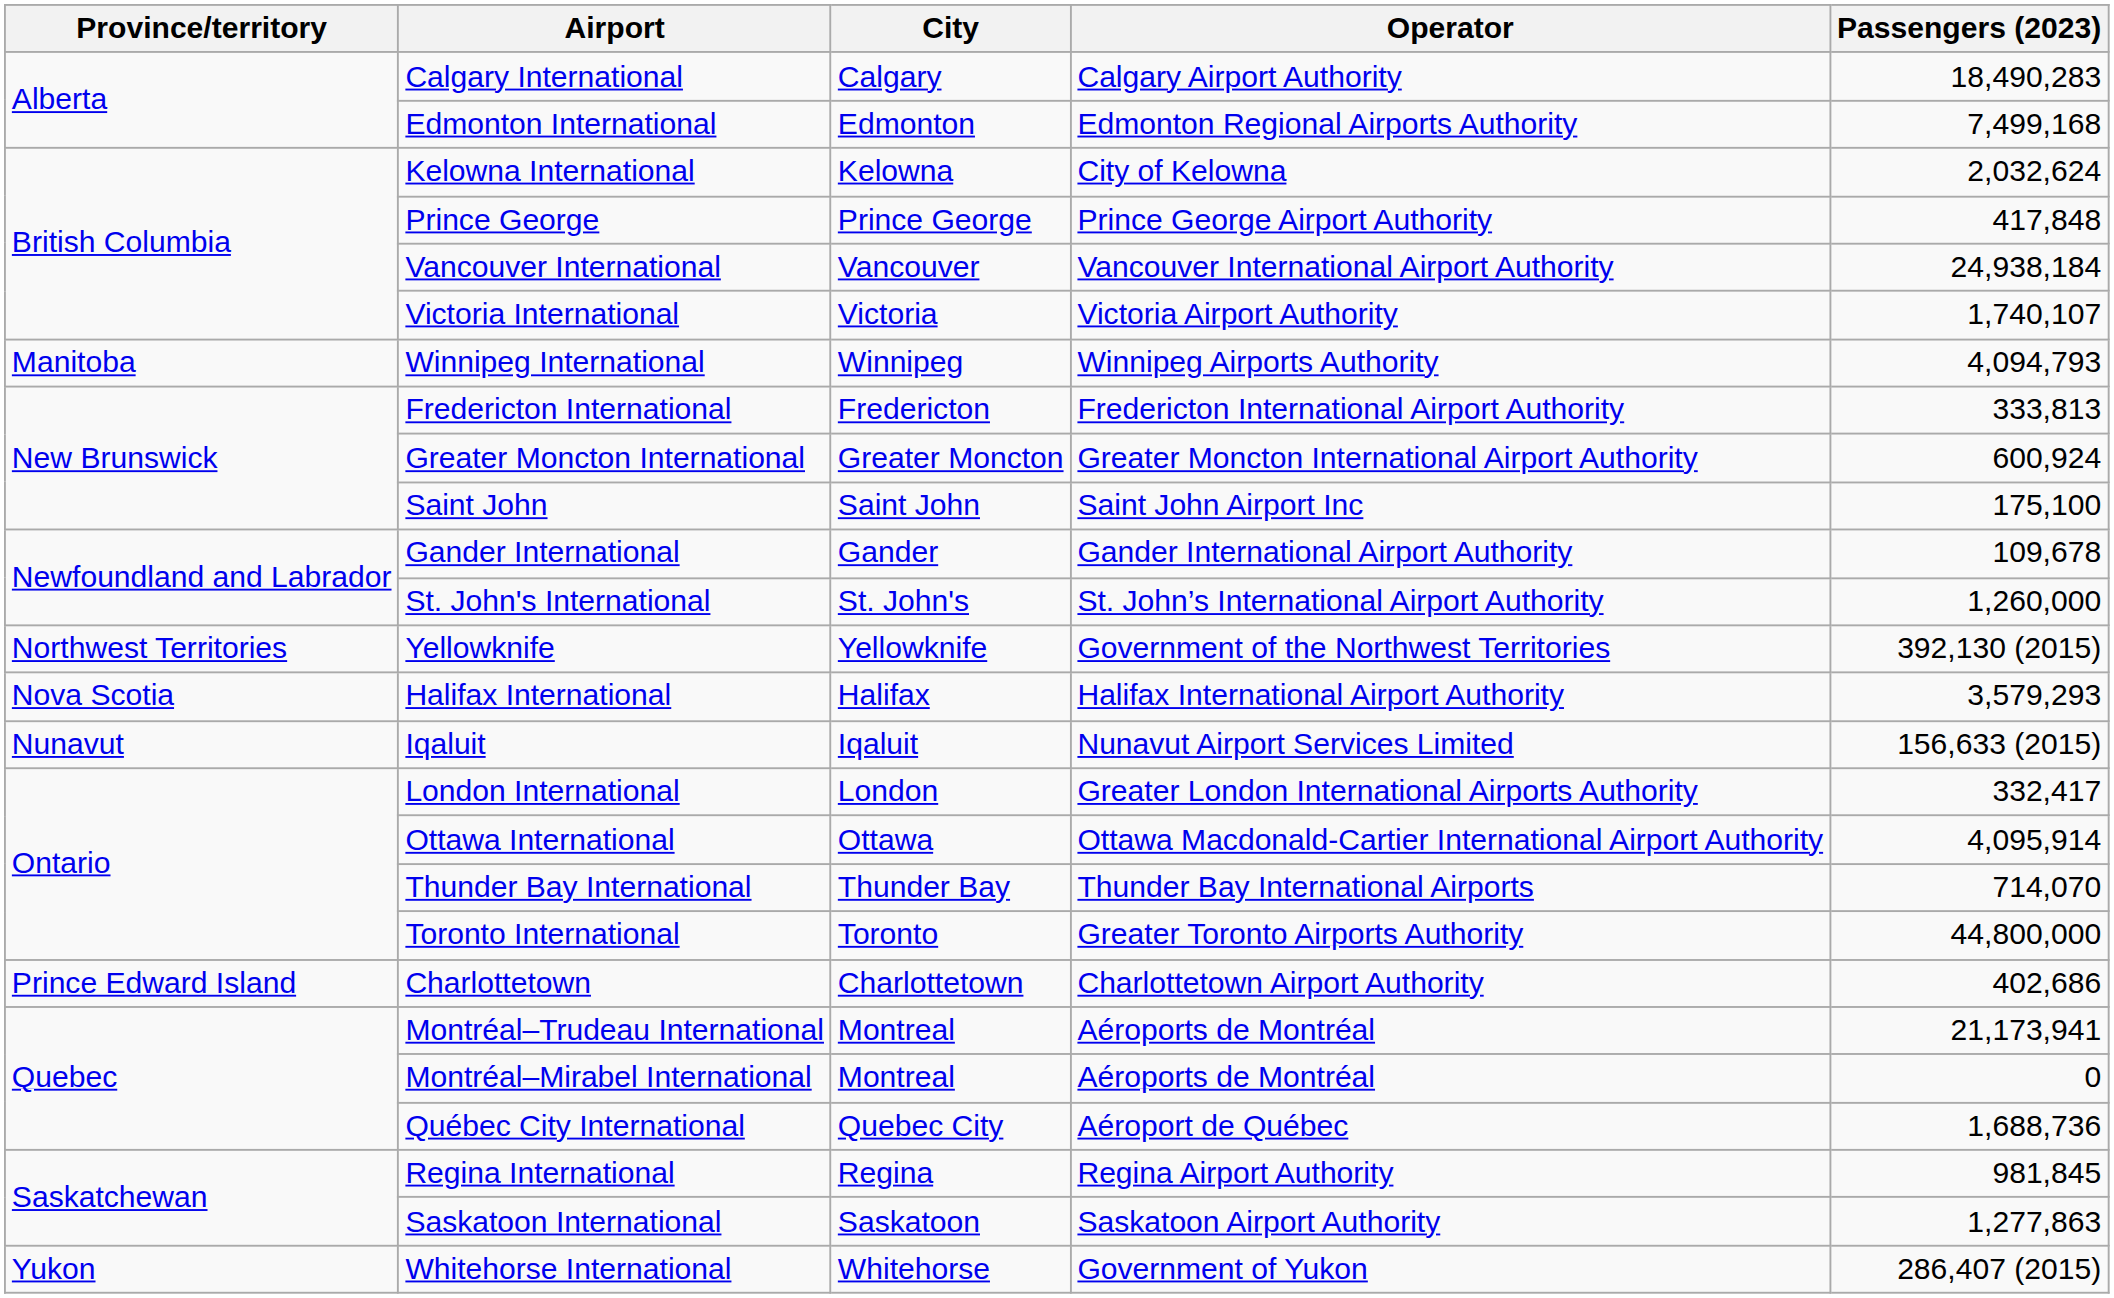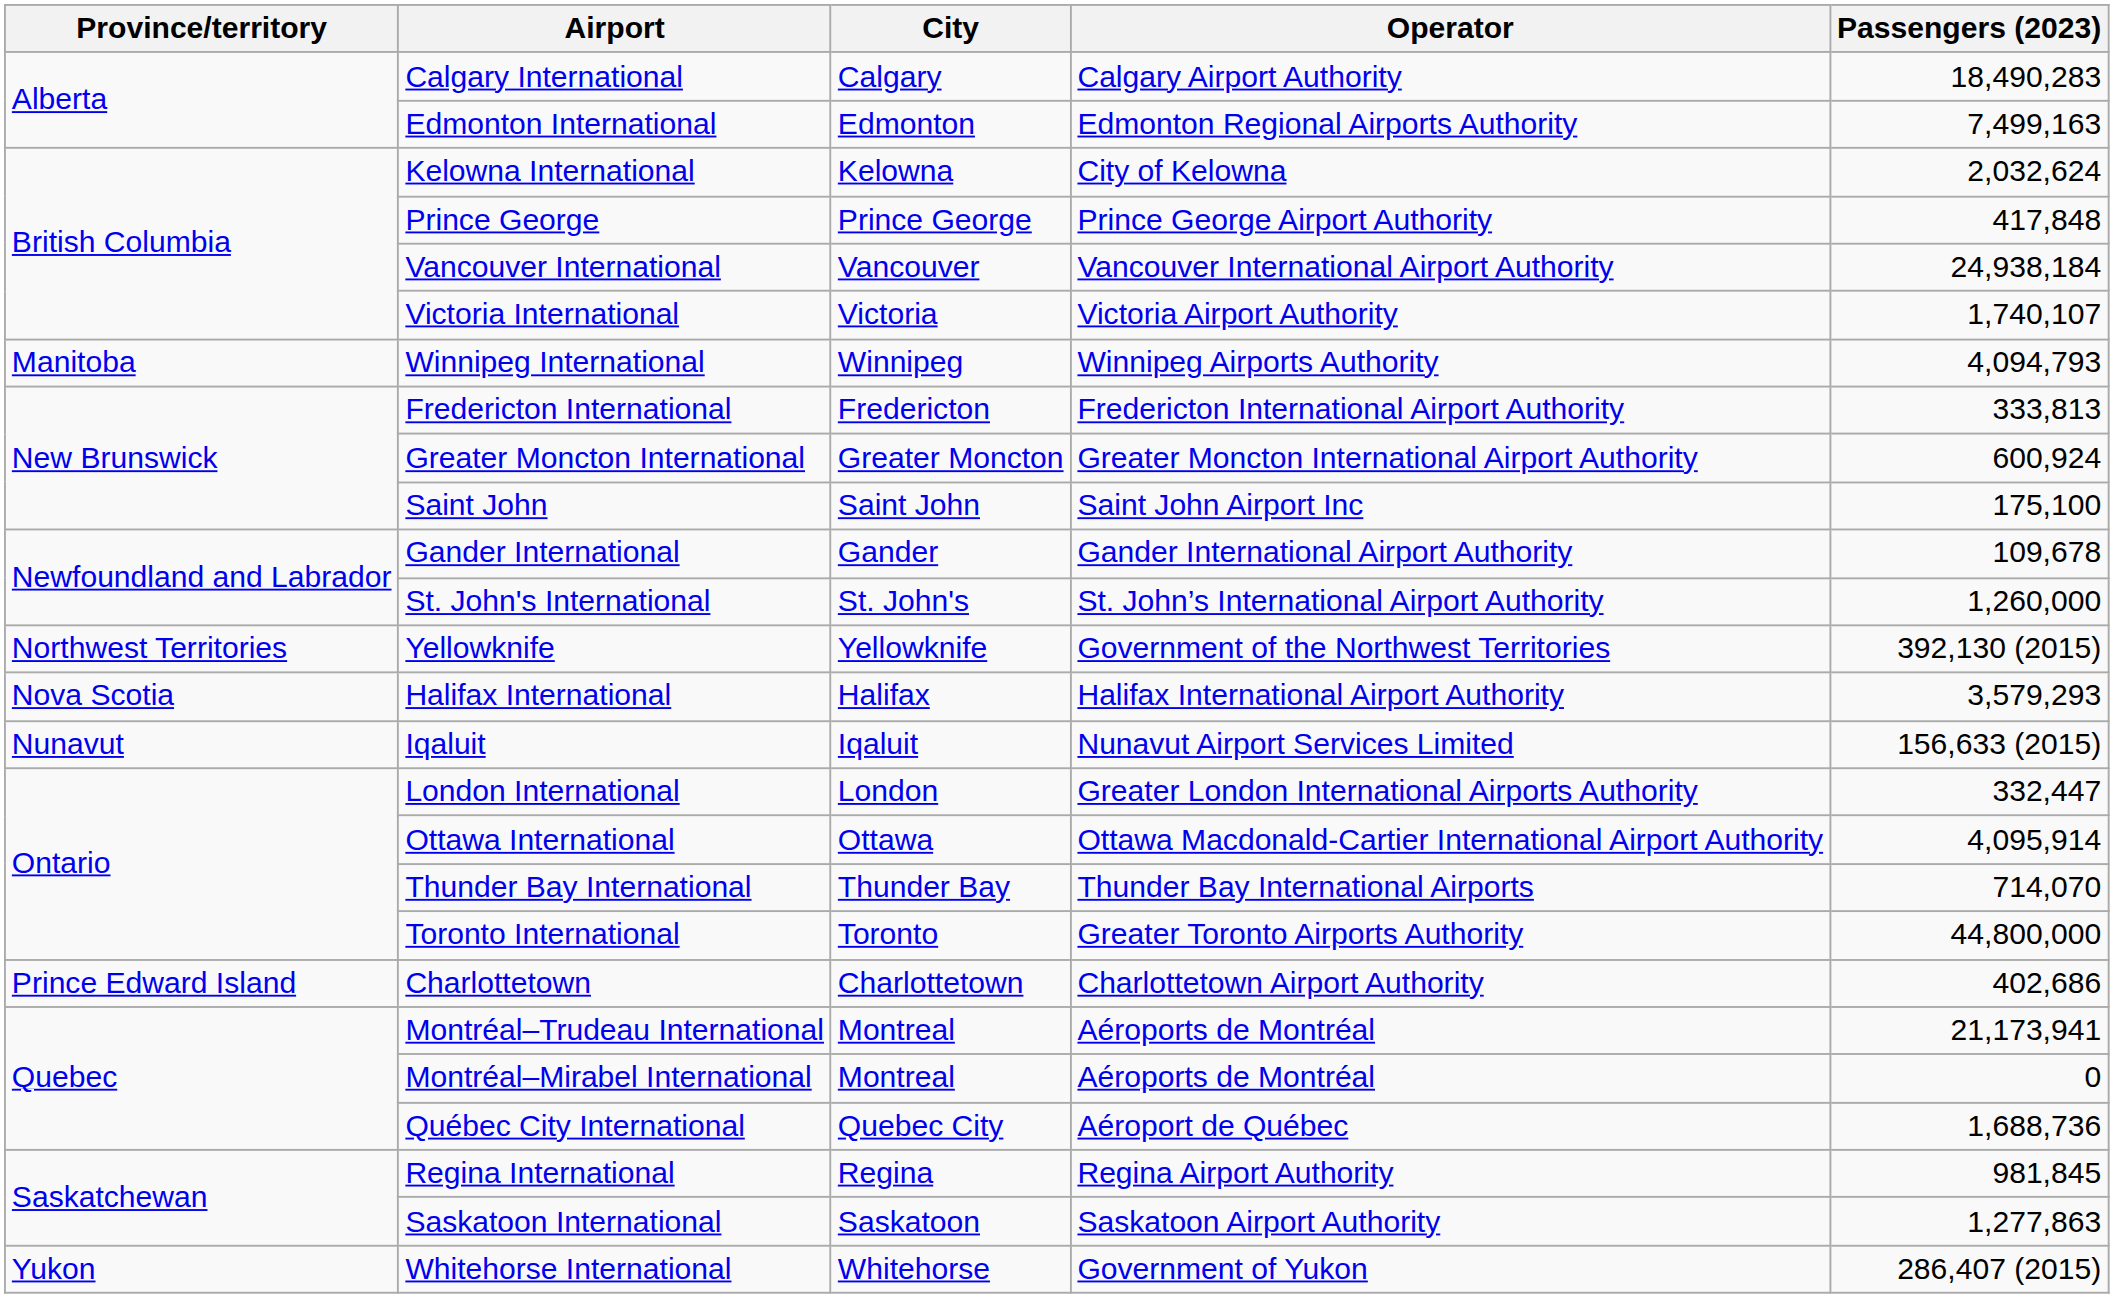 <table class="wikitable sortable" style="width:auto;">
 <tr>
 <th>Province/territory</th>
 <th>Airport</th>
 <th>City</th>
 <th>Operator</th>
 <th>Passengers (2023)</th>
 </tr>
 <tr>
 <td rowspan="2"><a href='#'>Alberta</a></td>
 <td><a href='#'>Calgary International</a></td>
 <td><a href='#'>Calgary</a></td>
 <td><a href='#'>Calgary Airport Authority</a></td>
 <td align=right>18,490,283</td>
 </tr>
 <tr>
 <td><a href='#'>Edmonton International</a></td>
 <td><a href='#'>Edmonton</a></td>
 <td><a href='#'>Edmonton Regional Airports Authority</a></td>
-<td align=right>7,499,168</td>
+<td align=right>7,499,163</td>
 </tr>
 <tr>
 <td rowspan="4"><a href='#'>British Columbia</a></td>
 <td><a href='#'>Kelowna International</a></td>
 <td><a href='#'>Kelowna</a></td>
 <td><a href='#'>City of Kelowna</a></td>
 <td align=right>2,032,624</td>
 </tr>
 <tr>
 <td><a href='#'>Prince George</a></td>
 <td><a href='#'>Prince George</a></td>
 <td><a href='#'>Prince George Airport Authority</a></td>
 <td align=right>417,848</td>
 </tr>
 <tr>
 <td><a href='#'>Vancouver International</a></td>
 <td><a href='#'>Vancouver</a></td>
 <td><a href='#'>Vancouver International Airport Authority</a></td>
 <td align=right>24,938,184</td>
 </tr>
 <tr>
 <td><a href='#'>Victoria International</a></td>
 <td><a href='#'>Victoria</a></td>
 <td><a href='#'>Victoria Airport Authority</a></td>
 <td align=right>1,740,107</td>
 </tr>
 <tr>
 <td><a href='#'>Manitoba</a></td>
 <td><a href='#'>Winnipeg International</a></td>
 <td><a href='#'>Winnipeg</a></td>
 <td><a href='#'>Winnipeg Airports Authority</a></td>
 <td align=right>4,094,793</td>
 </tr>
 <tr>
 <td rowspan="3"><a href='#'>New Brunswick</a></td>
 <td><a href='#'>Fredericton International</a></td>
 <td><a href='#'>Fredericton</a></td>
 <td><a href='#'>Fredericton International Airport Authority</a></td>
 <td align=right>333,813</td>
 </tr>
 <tr>
 <td><a href='#'>Greater Moncton International</a></td>
 <td><a href='#'>Greater Moncton</a></td>
 <td><a href='#'>Greater Moncton International Airport Authority</a></td>
 <td align=right>600,924</td>
 </tr>
 <tr>
 <td><a href='#'>Saint John</a></td>
 <td><a href='#'>Saint John</a></td>
 <td><a href='#'>Saint John Airport Inc</a></td>
 <td align=right>175,100</td>
 </tr>
 <tr>
 <td rowspan="2"><a href='#'>Newfoundland and Labrador</a></td>
 <td><a href='#'>Gander International</a></td>
 <td><a href='#'>Gander</a></td>
 <td><a href='#'>Gander International Airport Authority</a></td>
 <td align=right>109,678</td>
 </tr>
 <tr>
 <td><a href='#'>St. John's International</a></td>
 <td><a href='#'>St. John's</a></td>
 <td><a href='#'>St. John’s International Airport Authority</a></td>
 <td align=right>1,260,000</td>
 </tr>
 <tr>
 <td><a href='#'>Northwest Territories</a></td>
 <td><a href='#'>Yellowknife</a></td>
 <td><a href='#'>Yellowknife</a></td>
 <td><a href='#'>Government of the Northwest Territories</a></td>
 <td align=right>392,130 (2015)</td>
 </tr>
 <tr>
 <td><a href='#'>Nova Scotia</a></td>
 <td><a href='#'>Halifax International</a></td>
 <td><a href='#'>Halifax</a></td>
 <td><a href='#'>Halifax International Airport Authority</a></td>
 <td align=right>3,579,293</td>
 </tr>
 <tr>
 <td><a href='#'>Nunavut</a></td>
 <td><a href='#'>Iqaluit</a></td>
 <td><a href='#'>Iqaluit</a></td>
 <td><a href='#'>Nunavut Airport Services Limited</a></td>
 <td align=right>156,633 (2015)</td>
 </tr>
 <tr>
 <td rowspan="4"><a href='#'>Ontario</a></td>
 <td><a href='#'>London International</a></td>
 <td><a href='#'>London</a></td>
 <td><a href='#'>Greater London International Airports Authority</a></td>
-<td align=right>332,417</td>
+<td align=right>332,447</td>
 </tr>
 <tr>
 <td><a href='#'>Ottawa International</a></td>
 <td><a href='#'>Ottawa</a></td>
 <td><a href='#'>Ottawa Macdonald-Cartier International Airport Authority</a></td>
 <td align=right>4,095,914</td>
 </tr>
 <tr>
 <td><a href='#'>Thunder Bay International</a></td>
 <td><a href='#'>Thunder Bay</a></td>
 <td><a href='#'>Thunder Bay International Airports</a></td>
 <td align=right>714,070</td>
 </tr>
 <tr>
 <td><a href='#'>Toronto International</a></td>
 <td><a href='#'>Toronto</a></td>
 <td><a href='#'>Greater Toronto Airports Authority</a></td>
 <td align=right>44,800,000</td>
 </tr>
 <tr>
 <td><a href='#'>Prince Edward Island</a></td>
 <td><a href='#'>Charlottetown</a></td>
 <td><a href='#'>Charlottetown</a></td>
 <td><a href='#'>Charlottetown Airport Authority</a></td>
 <td align=right>402,686</td>
 </tr>
 <tr>
 <td rowspan="3"><a href='#'>Quebec</a></td>
 <td><a href='#'>Montréal–Trudeau International</a></td>
 <td><a href='#'>Montreal</a></td>
 <td><a href='#'>Aéroports de Montréal</a></td>
 <td align=right>21,173,941</td>
 </tr>
 <tr>
 <td><a href='#'>Montréal–Mirabel International</a></td>
 <td><a href='#'>Montreal</a></td>
 <td><a href='#'>Aéroports de Montréal</a></td>
 <td align=right>0</td>
 </tr>
 <tr>
 <td><a href='#'>Québec City International</a></td>
 <td><a href='#'>Quebec City</a></td>
 <td><a href='#'>Aéroport de Québec</a></td>
 <td align=right>1,688,736</td>
 </tr>
 <tr>
 <td rowspan="2"><a href='#'>Saskatchewan</a></td>
 <td><a href='#'>Regina International</a></td>
 <td><a href='#'>Regina</a></td>
 <td><a href='#'>Regina Airport Authority</a></td>
 <td align=right>981,845</td>
 </tr>
 <tr>
 <td><a href='#'>Saskatoon International</a></td>
 <td><a href='#'>Saskatoon</a></td>
 <td><a href='#'>Saskatoon Airport Authority</a></td>
 <td align=right>1,277,863</td>
 </tr>
 <tr>
 <td><a href='#'>Yukon</a></td>
 <td><a href='#'>Whitehorse International</a></td>
 <td><a href='#'>Whitehorse</a></td>
 <td><a href='#'>Government of Yukon</a></td>
 <td align=right>286,407 (2015)</td>
 </tr>
 </table>
